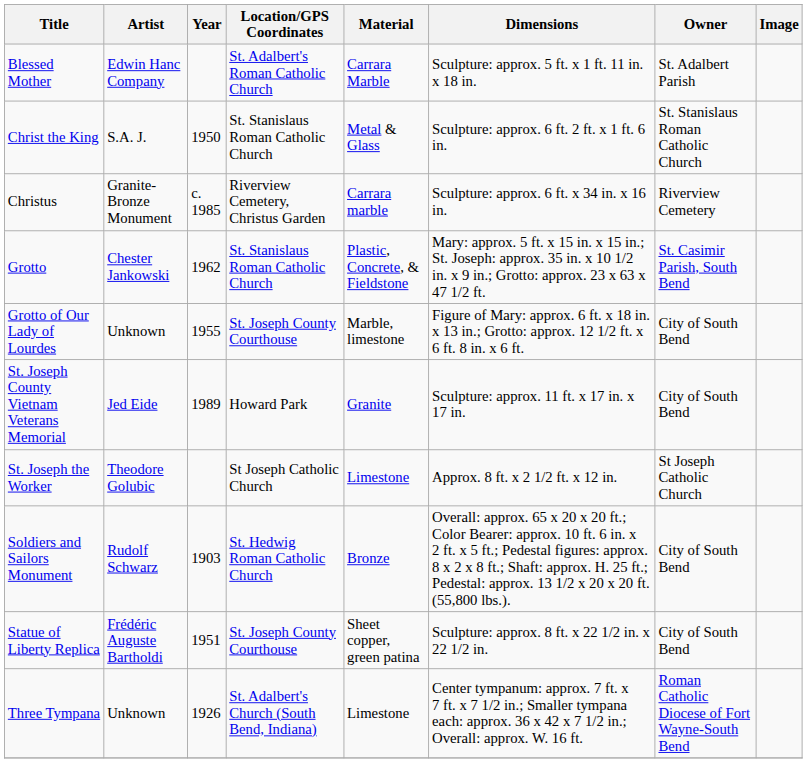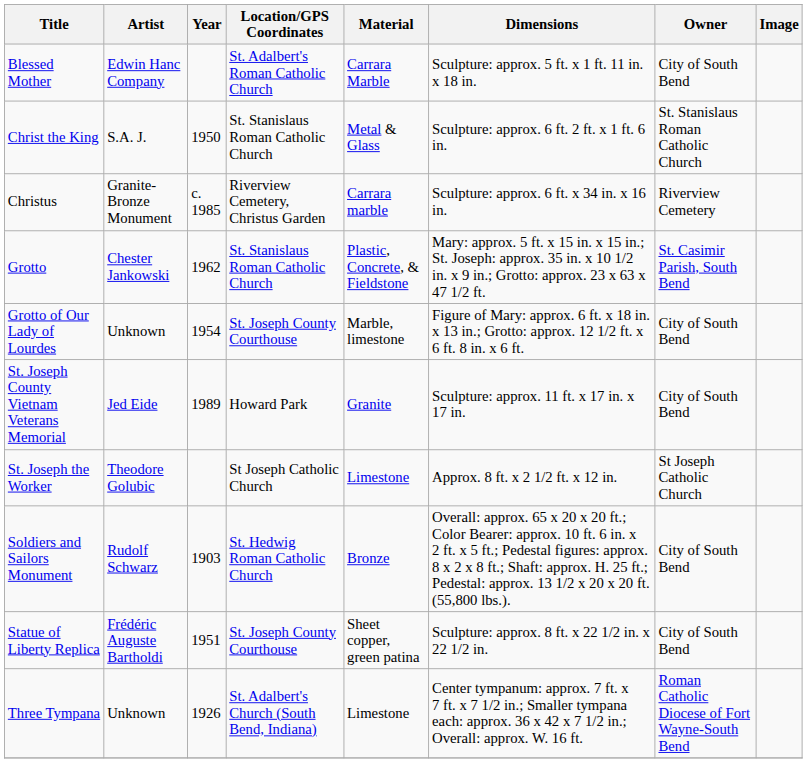 <table class="wikitable sortable">
 <tr>
 <th>Title</th>
 <th>Artist</th>
 <th>Year</th>
 <th>Location/GPS Coordinates</th>
 <th>Material</th>
 <th>Dimensions</th>
 <th>Owner</th>
 <th>Image</th>
 </tr>
 <tr>
 <td><a href='#'>Blessed Mother</a></td>
 <td><a href='#'>Edwin Hanc Company</a></td>
 <td></td>
 <td><a href='#'>St. Adalbert's Roman Catholic Church</a></td>
 <td><a href='#'>Carrara Marble</a></td>
 <td>Sculpture: approx. 5 ft. x 1 ft. 11 in. x 18 in.</td>
-<td>St. Adalbert Parish</td>
+<td>City of South Bend</td>
 <td></td>
 </tr>
 <tr>
 <td><a href='#'>Christ the King</a></td>
 <td>S.A. J.</td>
 <td>1950</td>
 <td>St. Stanislaus Roman Catholic Church </td>
 <td><a href='#'>Metal</a> & <a href='#'>Glass</a></td>
 <td>Sculpture: approx. 6 ft. 2 ft. x 1 ft. 6 in.</td>
 <td>St. Stanislaus Roman Catholic Church</td>
 <td></td>
 </tr>
 <tr>
 <td>Christus</td>
 <td>Granite-Bronze Monument</td>
 <td>c. 1985</td>
 <td>Riverview Cemetery, Christus Garden</td>
 <td><a href='#'>Carrara marble</a></td>
 <td>Sculpture: approx. 6 ft. x 34 in. x 16 in.</td>
 <td>Riverview Cemetery</td>
 <td></td>
 </tr>
 <tr>
 <td><a href='#'>Grotto</a></td>
 <td><a href='#'>Chester Jankowski</a></td>
 <td>1962</td>
 <td><a href='#'>St. Stanislaus Roman Catholic Church</a></td>
 <td><a href='#'>Plastic</a>, <a href='#'>Concrete</a>, & <a href='#'>Fieldstone</a></td>
 <td>Mary: approx. 5 ft. x 15 in. x 15 in.; St. Joseph: approx. 35 in. x 10 1/2 in. x 9 in.; Grotto: approx. 23 x 63 x 47 1/2 ft.</td>
 <td><a href='#'>St. Casimir Parish, South Bend</a></td>
 <td></td>
 </tr>
 <tr>
 <td><a href='#'>Grotto of Our Lady of Lourdes</a></td>
 <td>Unknown</td>
-<td>1955</td>
+<td>1954</td>
 <td><a href='#'>St. Joseph County Courthouse</a></td>
 <td>Marble, limestone</td>
 <td>Figure of Mary: approx. 6 ft. x 18 in. x 13 in.; Grotto: approx. 12 1/2 ft. x 6 ft. 8 in. x 6 ft.</td>
 <td>City of South Bend</td>
 <td></td>
 </tr>
 <tr>
 <td><a href='#'>St. Joseph County Vietnam Veterans Memorial</a></td>
 <td><a href='#'>Jed Eide</a></td>
 <td>1989</td>
 <td>Howard Park </td>
 <td><a href='#'>Granite</a></td>
 <td>Sculpture: approx. 11 ft. x 17 in. x 17 in.</td>
 <td>City of South Bend</td>
 <td></td>
 </tr>
 <tr>
 <td><a href='#'>St. Joseph the Worker</a></td>
 <td><a href='#'>Theodore Golubic</a></td>
 <td></td>
 <td>St Joseph Catholic Church</td>
 <td><a href='#'>Limestone</a></td>
 <td>Approx. 8 ft. x 2 1/2 ft. x 12 in.</td>
 <td>St Joseph Catholic Church</td>
 <td></td>
 </tr>
 <tr>
 <td><a href='#'>Soldiers and Sailors Monument</a></td>
 <td><a href='#'>Rudolf Schwarz</a></td>
 <td>1903</td>
 <td><a href='#'>St. Hedwig Roman Catholic Church</a></td>
 <td><a href='#'>Bronze</a></td>
 <td>Overall: approx. 65 x 20 x 20 ft.; Color Bearer: approx. 10 ft. 6 in. x 2 ft. x 5 ft.; Pedestal figures: approx. 8 x 2 x 8 ft.; Shaft: approx. H. 25 ft.; Pedestal: approx. 13 1/2 x 20 x 20 ft. (55,800 lbs.).</td>
 <td>City of South Bend</td>
 <td></td>
 </tr>
 <tr>
 <td><a href='#'>Statue of Liberty Replica</a></td>
 <td><a href='#'>Frédéric Auguste Bartholdi</a></td>
 <td>1951</td>
 <td><a href='#'>St. Joseph County Courthouse</a></td>
 <td>Sheet copper, green patina</td>
 <td>Sculpture: approx. 8 ft. x 22 1/2 in. x 22 1/2 in.</td>
 <td>City of South Bend</td>
 <td></td>
 </tr>
 <tr>
 <td><a href='#'>Three Tympana</a></td>
 <td>Unknown</td>
 <td>1926</td>
 <td><a href='#'>St. Adalbert's Church (South Bend, Indiana)</a></td>
 <td>Limestone</td>
 <td>Center tympanum: approx. 7 ft. x 7 ft. x 7 1/2 in.; Smaller tympana each: approx. 36 x 42 x 7 1/2 in.; Overall: approx. W. 16 ft.</td>
 <td><a href='#'>Roman Catholic Diocese of Fort Wayne-South Bend</a></td>
 <td></td>
 </tr>
 <tr>
 </tr>
 </table>
